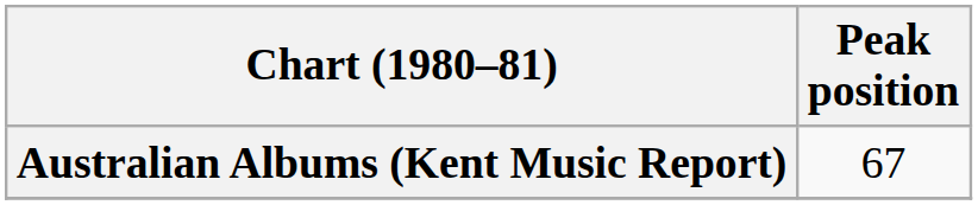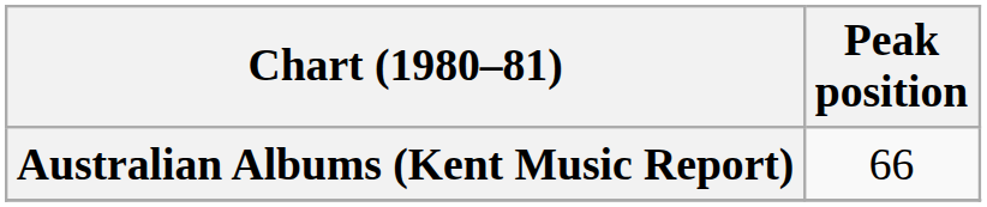 <table class="wikitable sortable plainrowheaders">
 <tr>
 <th scope="col">Chart (1980–81)</th>
 <th scope="col">Peak<br>position</th>
 </tr>
 <tr>
 <th scope="row">Australian Albums (Kent Music Report)</th>
-<td style="text-align:center;">67</td>
+<td style="text-align:center;">66</td>
 </tr>
 <tr>
 </tr>
 <tr>
 </tr>
 <tr>
 </tr>
 <tr>
 </tr>
 </table>
